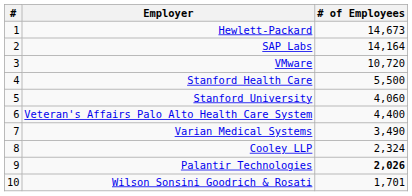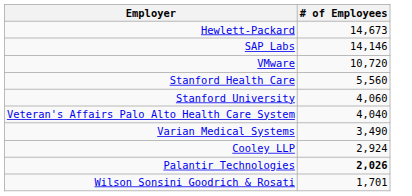 <table class="wikitable sortable col1left col2left" style=text-align:right>
 <tr>
-<th>#</th>
 <th>Employer</th>
 <th># of Employees</th>
 </tr>
 <tr>
-<td>1</td>
 <td><a href='#'>Hewlett-Packard</a></td>
 <td>14,673</td>
 </tr>
 <tr>
-<td>2</td>
 <td><a href='#'>SAP Labs</a></td>
-<td>14,164</td>
+<td>14,146</td>
 </tr>
 <tr>
-<td>3</td>
 <td><a href='#'>VMware</a></td>
 <td>10,720</td>
 </tr>
 <tr>
-<td>4</td>
 <td><a href='#'>Stanford Health Care</a></td>
-<td>5,500</td>
+<td>5,560</td>
 </tr>
 <tr>
-<td>5</td>
 <td><a href='#'>Stanford University</a></td>
 <td>4,060</td>
 </tr>
 <tr>
-<td>6</td>
 <td><a href='#'>Veteran's Affairs Palo Alto Health Care System</a></td>
-<td>4,400</td>
+<td>4,040</td>
 </tr>
 <tr>
-<td>7</td>
 <td><a href='#'>Varian Medical Systems</a></td>
 <td>3,490</td>
 </tr>
 <tr>
-<td>8</td>
 <td><a href='#'>Cooley LLP</a></td>
-<td>2,324</td>
+<td>2,924</td>
 </tr>
 <tr>
-<td>9</td>
 <td><a href='#'>Palantir Technologies</a></td>
 <td><strong>2,026</strong></td>
 </tr>
 <tr>
-<td>10</td>
 <td><a href='#'>Wilson Sonsini Goodrich & Rosati</a></td>
 <td>1,701</td>
 </tr>
 </table>
